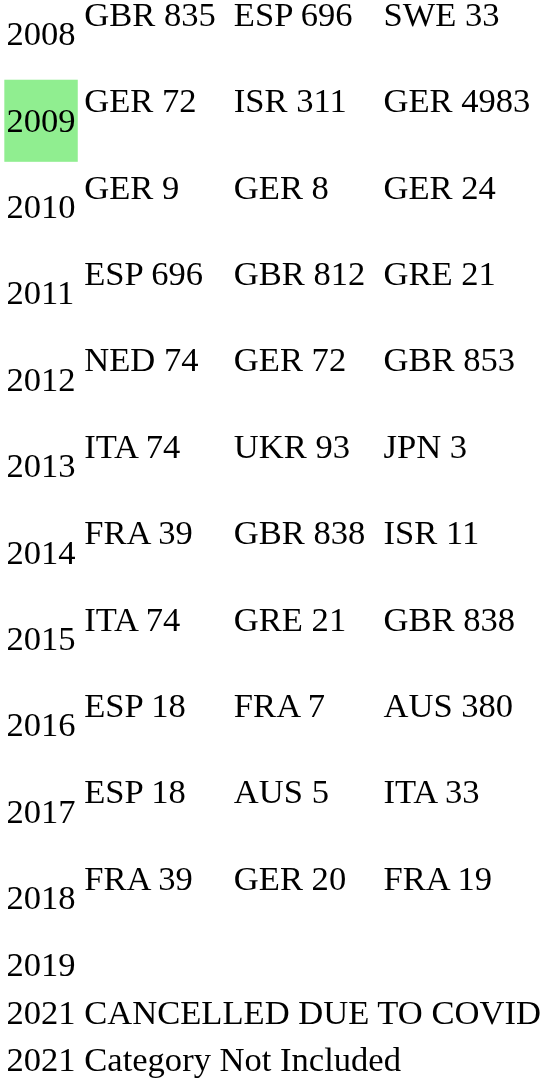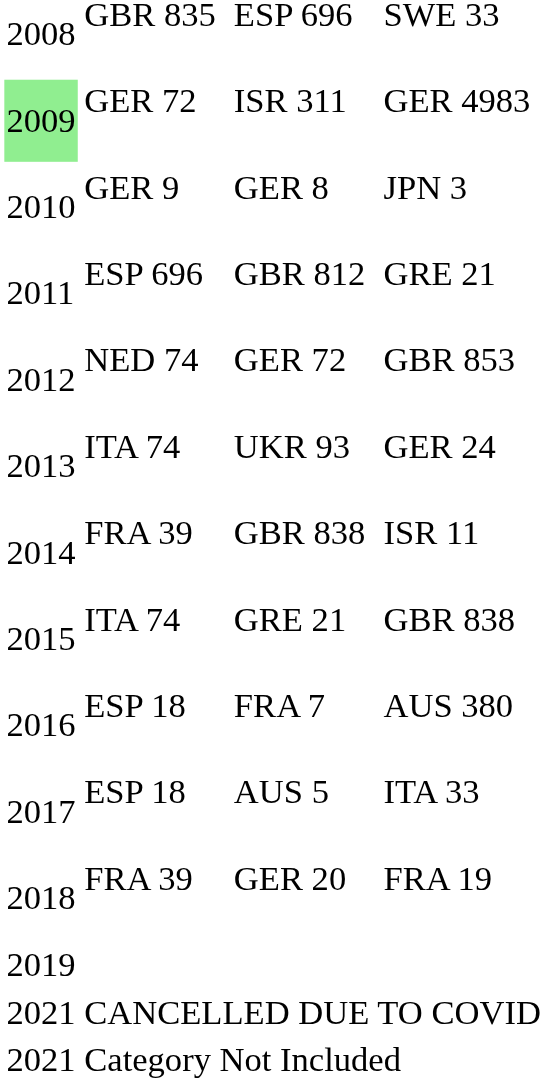 <table>
 <tr>
 <td>2008</td>
 <td>GBR 835<br><br></td>
 <td>ESP 696<br><br></td>
 <td>SWE 33<br><br></td>
 </tr>
 <tr>
 <td style="background: lightgreen;">2009</td>
 <td>GER 72<br><br></td>
 <td>ISR 311<br><br></td>
 <td>GER 4983<br><br></td>
 </tr>
 <tr>
 <td>2010</td>
 <td>GER 9<br><br></td>
 <td>GER 8<br><br></td>
-<td>GER 24<br><br></td>
+<td>JPN 3<br><br></td>
 </tr>
 <tr>
 <td>2011</td>
 <td>ESP 696<br><br></td>
 <td>GBR 812<br><br></td>
 <td>GRE 21<br><br></td>
 </tr>
 <tr>
 <td>2012</td>
 <td>NED 74<br><br></td>
 <td>GER 72<br><br></td>
 <td>GBR 853<br><br></td>
 </tr>
 <tr>
 <td>2013</td>
 <td>ITA 74<br><br></td>
 <td>UKR 93<br><br></td>
-<td>JPN 3<br><br></td>
+<td>GER 24<br><br></td>
 </tr>
 <tr>
 <td>2014</td>
 <td>FRA 39<br><br></td>
 <td>GBR 838<br><br></td>
 <td>ISR 11<br><br></td>
 </tr>
 <tr>
 <td>2015</td>
 <td>ITA 74<br><br></td>
 <td>GRE 21<br><br></td>
 <td>GBR 838<br><br></td>
 </tr>
 <tr>
 <td>2016</td>
 <td>ESP 18<br><br></td>
 <td>FRA 7<br><br></td>
 <td>AUS 380<br><br></td>
 <td></td>
 </tr>
 <tr>
 <td>2017</td>
 <td>ESP 18<br><br></td>
 <td>AUS 5<br><br></td>
 <td>ITA 33<br><br></td>
 </tr>
 <tr>
 <td>2018</td>
 <td>FRA 39<br><br></td>
 <td>GER 20<br><br></td>
 <td>FRA 19<br><br></td>
 </tr>
 <tr>
 <td>2019</td>
 <td><br></td>
 <td><br></td>
 <td><br></td>
 </tr>
 <tr>
 <td>2021</td>
 <td colspan=3>CANCELLED DUE TO COVID</td>
 </tr>
 <tr>
 <td>2021</td>
 <td colspan=3>Category Not Included</td>
 </tr>
 </table>
